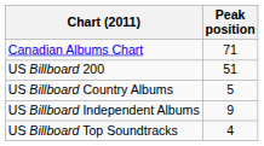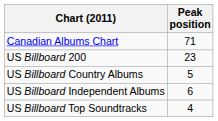 <table class="wikitable sortable">
 <tr>
 <th>Chart (2011)</th>
 <th>Peak<br>position</th>
 </tr>
 <tr>
 <td><a href='#'>Canadian Albums Chart</a></td>
 <td style="text-align:center;">71</td>
 </tr>
 <tr>
 <td>US <em>Billboard</em> 200</td>
-<td style="text-align:center;">51</td>
+<td style="text-align:center;">23</td>
 </tr>
 <tr>
 <td>US <em>Billboard</em> Country Albums</td>
 <td style="text-align:center;">5</td>
 </tr>
 <tr>
 <td>US <em>Billboard</em> Independent Albums</td>
-<td style="text-align:center;">9</td>
+<td style="text-align:center;">6</td>
 </tr>
 <tr>
 <td>US <em>Billboard</em> Top Soundtracks</td>
 <td style="text-align:center;">4</td>
 </tr>
 </table>
